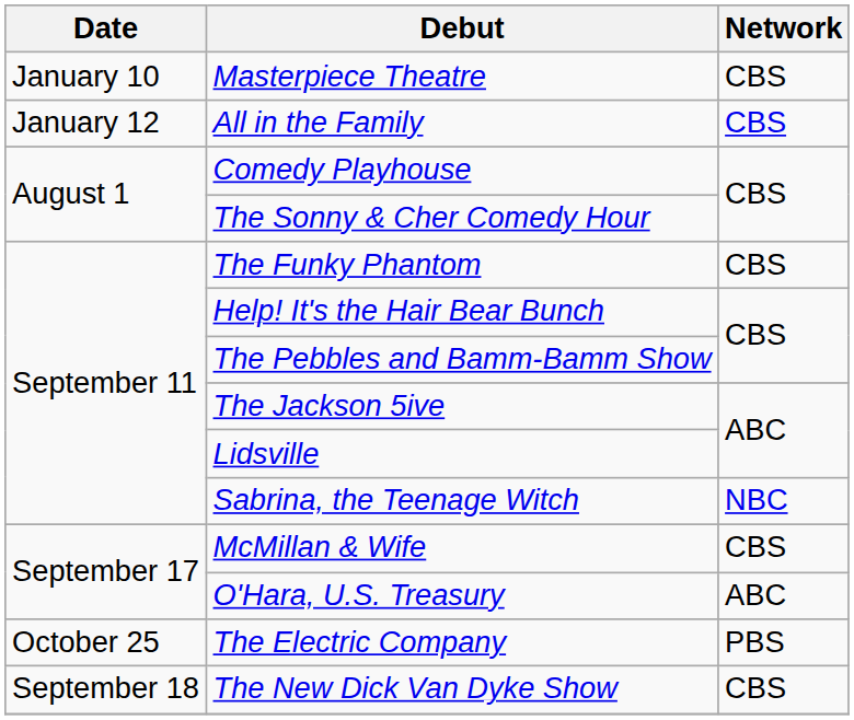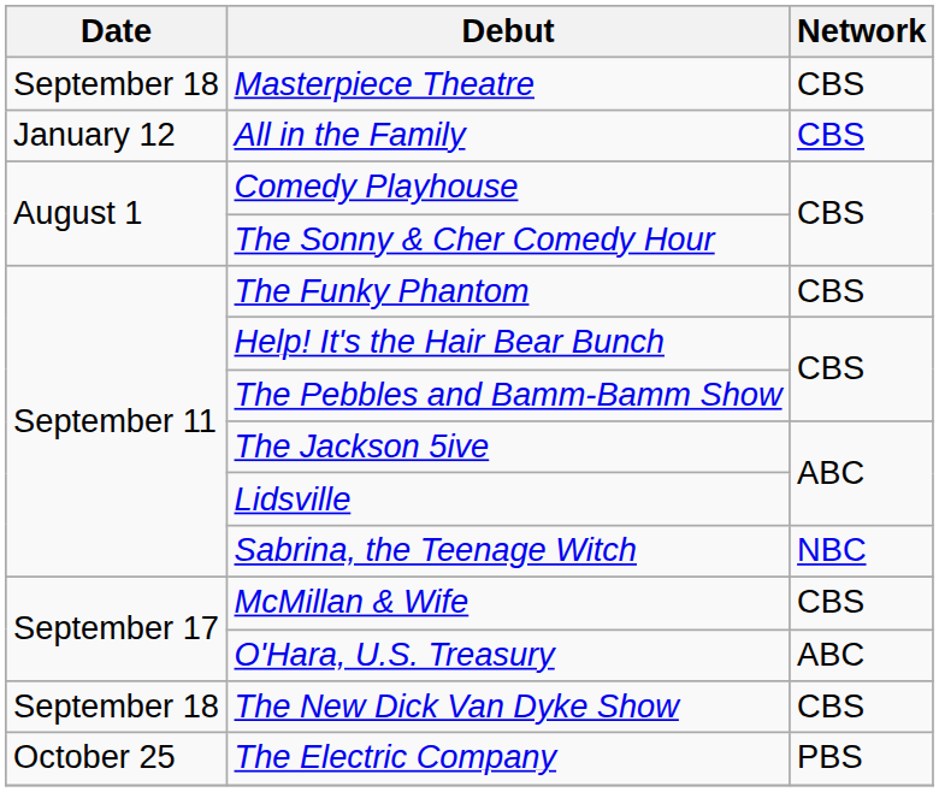 <table class="wikitable sortable">
 <tr>
 <th>Date</th>
 <th>Debut</th>
 <th>Network</th>
 </tr>
 <tr>
-<td>January 10</td>
+<td>September 18</td>
 <td><em><a href='#'>Masterpiece Theatre</a></em></td>
 <td>CBS</td>
 </tr>
 <tr>
 <td>January 12</td>
 <td><em><a href='#'>All in the Family</a></em></td>
 <td><a href='#'>CBS</a></td>
 </tr>
 <tr>
 <td rowspan=2>August 1</td>
 <td><em><a href='#'>Comedy Playhouse</a></em></td>
 <td rowspan=2>CBS</td>
 </tr>
 <tr>
 <td><em><a href='#'>The Sonny & Cher Comedy Hour</a></em></td>
 </tr>
 <tr>
 <td rowspan="6">September 11</td>
 <td><em><a href='#'>The Funky Phantom</a></em></td>
 <td>CBS</td>
 </tr>
 <tr>
 <td><em><a href='#'>Help! It's the Hair Bear Bunch</a></em></td>
 <td rowspan="2">CBS</td>
 </tr>
 <tr>
 <td><em><a href='#'>The Pebbles and Bamm-Bamm Show</a></em></td>
 </tr>
 <tr>
 <td><em><a href='#'>The Jackson 5ive</a></em></td>
 <td rowspan=2>ABC</td>
 </tr>
 <tr>
 <td><em><a href='#'>Lidsville</a></em></td>
 </tr>
 <tr>
 <td><em><a href='#'>Sabrina, the Teenage Witch</a></em></td>
 <td><a href='#'>NBC</a></td>
 </tr>
 <tr>
 <td rowspan=2>September 17</td>
 <td><em><a href='#'>McMillan & Wife</a></em></td>
 <td>CBS</td>
 </tr>
 <tr>
 <td><em><a href='#'>O'Hara, U.S. Treasury</a></em></td>
 <td>ABC</td>
 </tr>
 <tr>
+<td>September 18</td>
+<td><em><a href='#'>The New Dick Van Dyke Show</a></em></td>
+<td>CBS</td>
+</tr>
+<tr>
 <td>October 25</td>
 <td><em><a href='#'>The Electric Company</a></em></td>
 <td>PBS</td>
 </tr>
 <tr>
-<td>September 18</td>
-<td><em><a href='#'>The New Dick Van Dyke Show</a></em></td>
-<td>CBS</td>
-</tr>
-<tr>
 </tr>
 </table>
